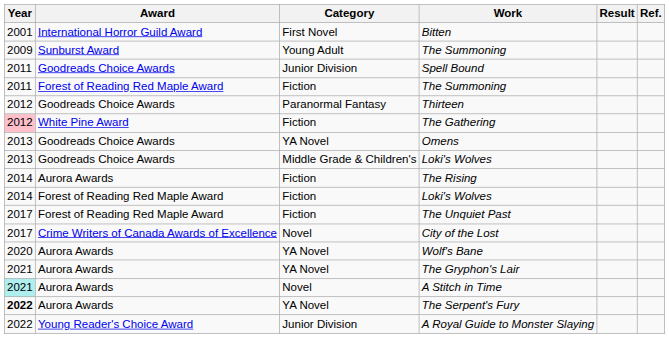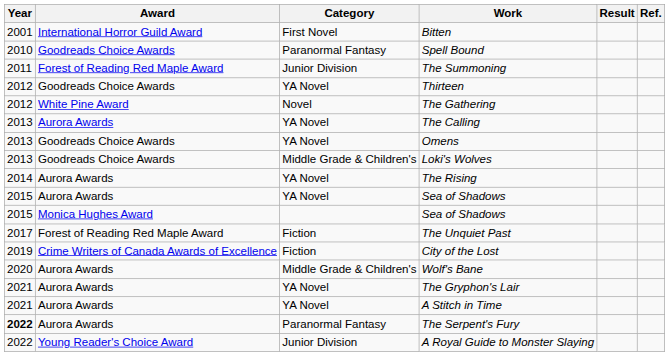 <table class="wikitable">
 <tr>
 <th>Year</th>
 <th>Award</th>
 <th>Category</th>
 <th>Work</th>
 <th>Result</th>
 <th>Ref.</th>
 </tr>
 <tr>
 <td>2001</td>
 <td><a href='#'>International Horror Guild Award</a></td>
 <td>First Novel</td>
 <td><em>Bitten</em></td>
 <td></td>
 <td></td>
 </tr>
 <tr>
-<td>2009</td>
-<td><a href='#'>Sunburst Award</a></td>
-<td>Young Adult</td>
-<td><em>The Summoning</em></td>
-<td></td>
-<td></td>
-</tr>
-<tr>
-<td>2011</td>
+<td>2010</td>
 <td><a href='#'>Goodreads Choice Awards</a></td>
-<td>Junior Division</td>
+<td>Paranormal Fantasy</td>
 <td><em>Spell Bound</em></td>
 <td></td>
 <td></td>
 </tr>
 <tr>
 <td>2011</td>
 <td><a href='#'>Forest of Reading Red Maple Award</a></td>
-<td>Fiction</td>
+<td>Junior Division</td>
 <td><em>The Summoning</em></td>
 <td></td>
 <td></td>
 </tr>
 <tr>
 <td>2012</td>
 <td>Goodreads Choice Awards</td>
-<td>Paranormal Fantasy</td>
+<td>YA Novel</td>
 <td><em>Thirteen</em></td>
 <td></td>
 <td></td>
 </tr>
 <tr>
-<td style="background: pink;">2012</td>
+<td>2012</td>
 <td><a href='#'>White Pine Award</a></td>
-<td>Fiction</td>
+<td>Novel</td>
 <td><em>The Gathering</em></td>
+<td></td>
+<td></td>
+</tr>
+<tr>
+<td>2013</td>
+<td><a href='#'>Aurora Awards</a></td>
+<td>YA Novel</td>
+<td><em>The Calling</em></td>
 <td></td>
 <td></td>
 </tr>
 <tr>
 <td>2013</td>
 <td>Goodreads Choice Awards</td>
 <td>YA Novel</td>
 <td><em>Omens</em></td>
 <td></td>
 <td></td>
 </tr>
 <tr>
 <td>2013</td>
 <td>Goodreads Choice Awards</td>
 <td>Middle Grade & Children's</td>
 <td><em>Loki's Wolves</em></td>
 <td></td>
 <td></td>
 </tr>
 <tr>
 <td>2014</td>
 <td>Aurora Awards</td>
-<td>Fiction</td>
+<td>YA Novel</td>
 <td><em>The Rising</em></td>
 <td></td>
 <td></td>
 </tr>
 <tr>
-<td>2014</td>
-<td>Forest of Reading Red Maple Award</td>
-<td>Fiction</td>
-<td><em>Loki's Wolves</em></td>
+<td>2015</td>
+<td>Aurora Awards</td>
+<td>YA Novel</td>
+<td><em>Sea of Shadows</em></td>
+<td></td>
+<td></td>
+</tr>
+<tr>
+<td>2015</td>
+<td><a href='#'>Monica Hughes Award</a></td>
+<td></td>
+<td><em>Sea of Shadows</em></td>
 <td></td>
 <td></td>
 </tr>
 <tr>
 <td>2017</td>
 <td>Forest of Reading Red Maple Award</td>
 <td>Fiction</td>
 <td><em>The Unquiet Past</em></td>
 <td></td>
 <td></td>
 </tr>
 <tr>
-<td>2017</td>
+<td>2019</td>
 <td><a href='#'>Crime Writers of Canada Awards of Excellence</a></td>
-<td>Novel</td>
+<td>Fiction</td>
 <td><em>City of the Lost</em></td>
 <td></td>
 <td></td>
 </tr>
 <tr>
 <td>2020</td>
 <td>Aurora Awards</td>
-<td>YA Novel</td>
+<td>Middle Grade & Children's</td>
 <td><em>Wolf's Bane</em></td>
 <td></td>
 <td></td>
 </tr>
 <tr>
 <td>2021</td>
 <td>Aurora Awards</td>
 <td>YA Novel</td>
 <td><em>The Gryphon's Lair</em></td>
 <td></td>
 <td></td>
 </tr>
 <tr>
-<td style="background: paleturquoise;">2021</td>
+<td>2021</td>
 <td>Aurora Awards</td>
-<td>Novel</td>
+<td>YA Novel</td>
 <td><em>A Stitch in Time</em></td>
 <td></td>
 <td></td>
 </tr>
 <tr>
 <td><strong>2022</strong></td>
 <td>Aurora Awards</td>
-<td>YA Novel</td>
+<td>Paranormal Fantasy</td>
 <td><em>The Serpent's Fury</em></td>
 <td></td>
 <td></td>
 </tr>
 <tr>
 <td>2022</td>
 <td><a href='#'>Young Reader's Choice Award</a></td>
 <td>Junior Division</td>
 <td><em>A Royal Guide to Monster Slaying</em></td>
 <td></td>
 <td></td>
 </tr>
 </table>
